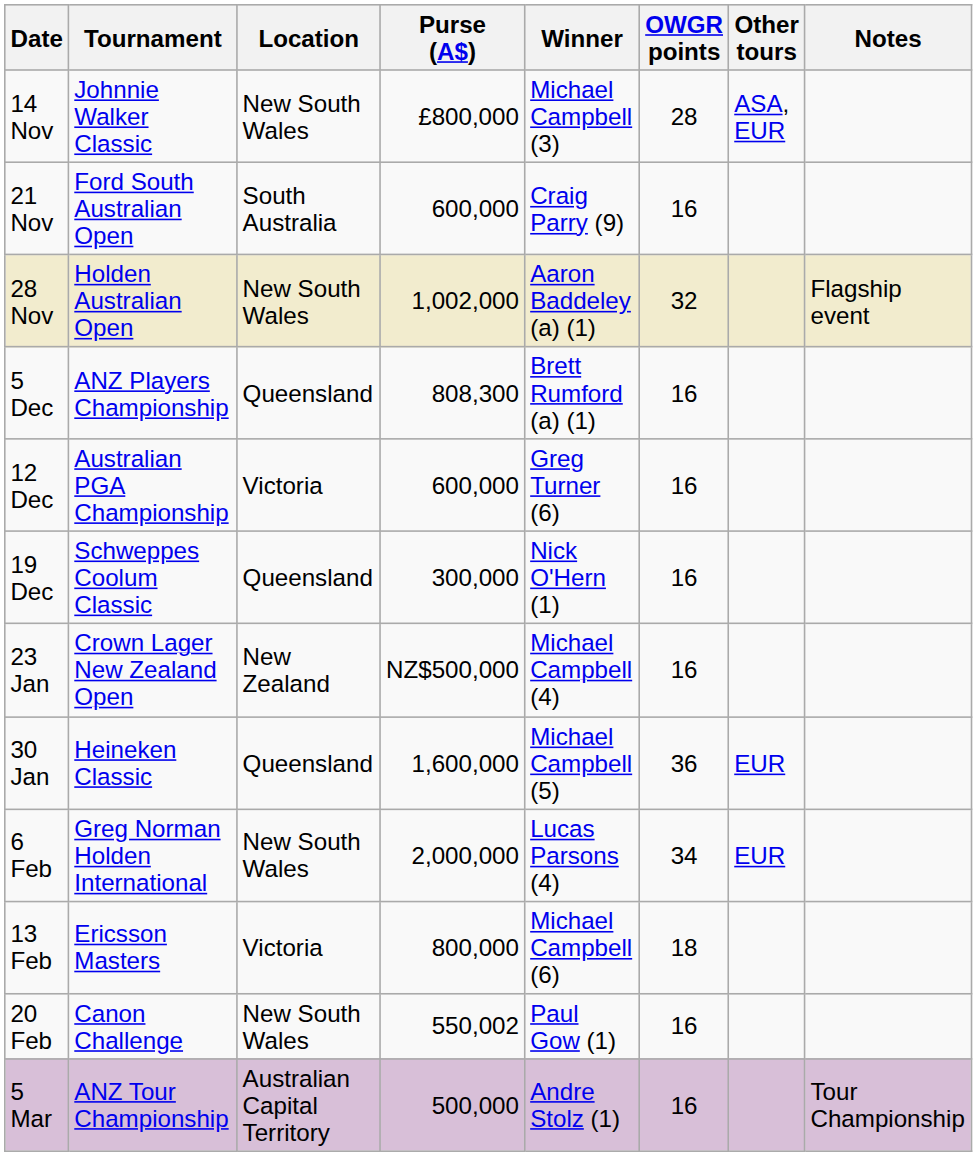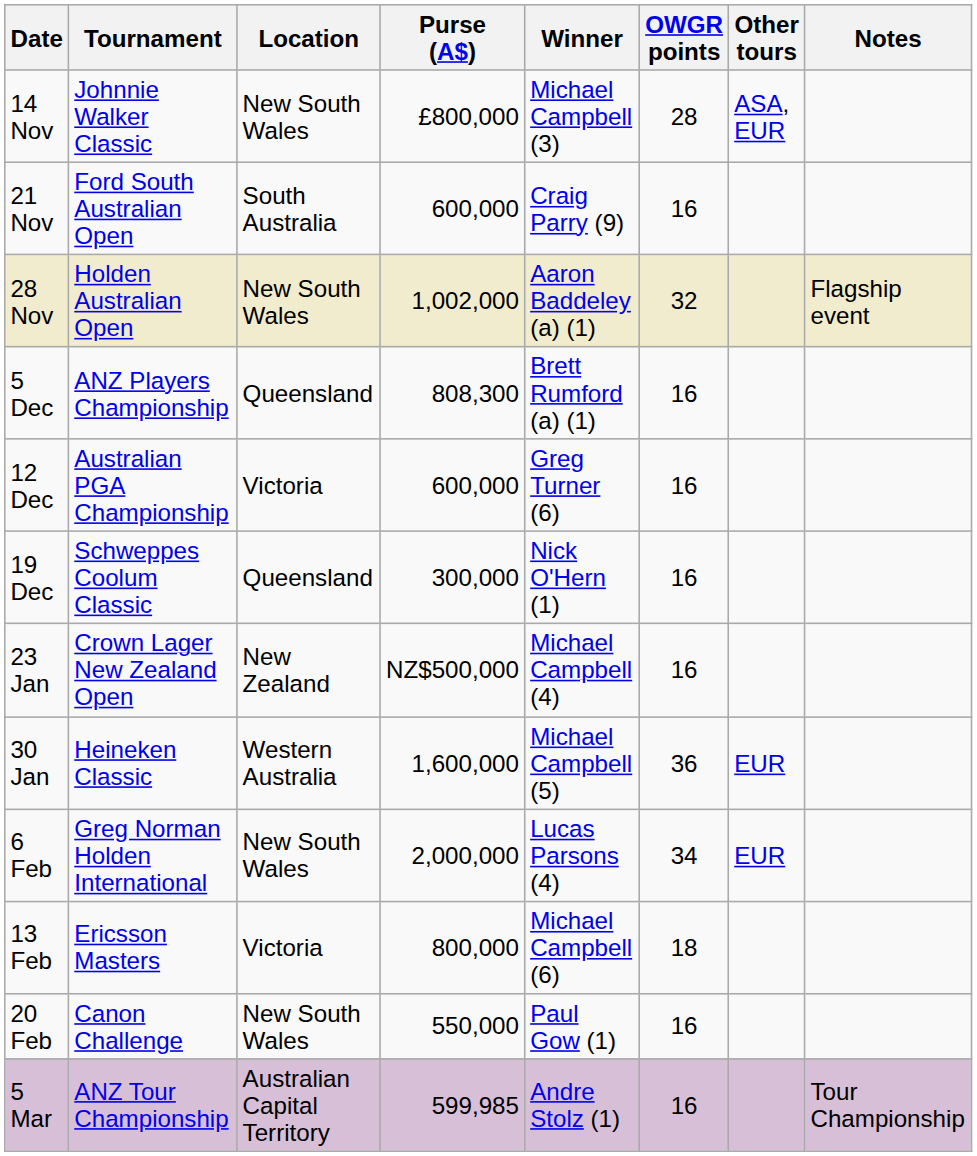 <table class="wikitable" style="font-size:95%">
 <tr>
 <th>Date</th>
 <th>Tournament</th>
 <th>Location</th>
 <th>Purse<br>(<a href='#'>A$</a>)</th>
 <th>Winner</th>
 <th><a href='#'>OWGR</a><br>points</th>
 <th>Other<br>tours</th>
 <th>Notes</th>
 </tr>
 <tr>
 <td>14 Nov</td>
 <td><a href='#'>Johnnie Walker Classic</a></td>
 <td>New South Wales</td>
 <td align=right>£800,000</td>
 <td> <a href='#'>Michael Campbell</a> (3)</td>
 <td align=center>28</td>
 <td><a href='#'>ASA</a>, <a href='#'>EUR</a></td>
 <td></td>
 </tr>
 <tr>
 <td>21 Nov</td>
 <td><a href='#'>Ford South Australian Open</a></td>
 <td>South Australia</td>
 <td align=right>600,000</td>
 <td> <a href='#'>Craig Parry</a> (9)</td>
 <td align=center>16</td>
 <td></td>
 <td></td>
 </tr>
 <tr style="background:#f2ecce;">
 <td>28 Nov</td>
 <td><a href='#'>Holden Australian Open</a></td>
 <td>New South Wales</td>
 <td align=right>1,002,000</td>
 <td> <a href='#'>Aaron Baddeley</a> (a) (1)</td>
 <td align=center>32</td>
 <td></td>
 <td>Flagship event</td>
 </tr>
 <tr>
 <td>5 Dec</td>
 <td><a href='#'>ANZ Players Championship</a></td>
 <td>Queensland</td>
 <td align=right>808,300</td>
 <td> <a href='#'>Brett Rumford</a> (a) (1)</td>
 <td align=center>16</td>
 <td></td>
 <td></td>
 </tr>
 <tr>
 <td>12 Dec</td>
 <td><a href='#'>Australian PGA Championship</a></td>
 <td>Victoria</td>
 <td align=right>600,000</td>
 <td> <a href='#'>Greg Turner</a> (6)</td>
 <td align=center>16</td>
 <td></td>
 <td></td>
 </tr>
 <tr>
 <td>19 Dec</td>
 <td><a href='#'>Schweppes Coolum Classic</a></td>
 <td>Queensland</td>
 <td align=right>300,000</td>
 <td> <a href='#'>Nick O'Hern</a> (1)</td>
 <td align=center>16</td>
 <td></td>
 <td></td>
 </tr>
 <tr>
 <td>23 Jan</td>
 <td><a href='#'>Crown Lager New Zealand Open</a></td>
 <td>New Zealand</td>
 <td align=right>NZ$500,000</td>
 <td> <a href='#'>Michael Campbell</a> (4)</td>
 <td align=center>16</td>
 <td></td>
 <td></td>
 </tr>
 <tr>
 <td>30 Jan</td>
 <td><a href='#'>Heineken Classic</a></td>
-<td>Queensland</td>
+<td>Western Australia</td>
 <td align=right>1,600,000</td>
 <td> <a href='#'>Michael Campbell</a> (5)</td>
 <td align=center>36</td>
 <td><a href='#'>EUR</a></td>
 <td></td>
 </tr>
 <tr>
 <td>6 Feb</td>
 <td><a href='#'>Greg Norman Holden International</a></td>
 <td>New South Wales</td>
 <td align=right>2,000,000</td>
 <td> <a href='#'>Lucas Parsons</a> (4)</td>
 <td align=center>34</td>
 <td><a href='#'>EUR</a></td>
 <td></td>
 </tr>
 <tr>
 <td>13 Feb</td>
 <td><a href='#'>Ericsson Masters</a></td>
 <td>Victoria</td>
 <td align=right>800,000</td>
 <td> <a href='#'>Michael Campbell</a> (6)</td>
 <td align=center>18</td>
 <td></td>
 <td></td>
 </tr>
 <tr>
 <td>20 Feb</td>
 <td><a href='#'>Canon Challenge</a></td>
 <td>New South Wales</td>
-<td align=right>550,002</td>
+<td align=right>550,000</td>
 <td> <a href='#'>Paul Gow</a> (1)</td>
 <td align=center>16</td>
 <td></td>
 <td></td>
 </tr>
 <tr style="background:thistle;">
 <td>5 Mar</td>
 <td><a href='#'>ANZ Tour Championship</a></td>
 <td>Australian Capital Territory</td>
-<td align=right>500,000</td>
+<td align=right>599,985</td>
 <td> <a href='#'>Andre Stolz</a> (1)</td>
 <td align=center>16</td>
 <td></td>
 <td>Tour Championship</td>
 </tr>
 </table>
